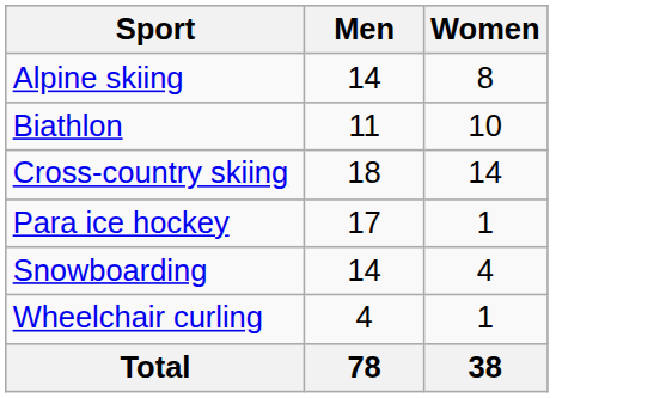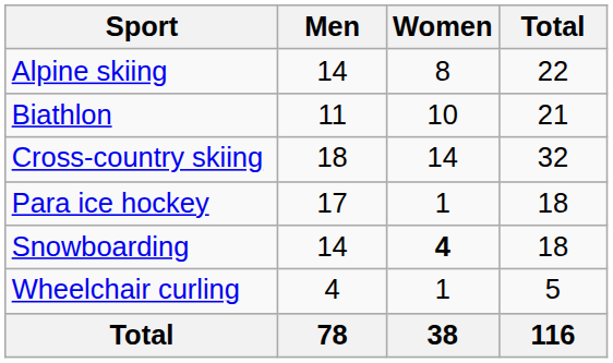 <table class="wikitable sortable" style=text-align:center>
 <tr>
 <th width=150>Sport</th>
 <th width=55>Men</th>
 <th width=55>Women</th>
+<th width=55>Total</th>
 </tr>
 <tr>
 <td align=left><a href='#'>Alpine skiing</a></td>
 <td>14</td>
 <td>8</td>
+<td>22</td>
 </tr>
 <tr>
 <td align=left><a href='#'>Biathlon</a></td>
 <td>11</td>
 <td>10</td>
+<td>21</td>
 </tr>
 <tr>
 <td align=left><a href='#'>Cross-country skiing</a></td>
 <td>18</td>
 <td>14</td>
+<td>32</td>
 </tr>
 <tr>
 <td align=left><a href='#'>Para ice hockey</a></td>
 <td>17</td>
 <td>1</td>
+<td>18</td>
 </tr>
 <tr>
 <td align=left><a href='#'>Snowboarding</a></td>
 <td>14</td>
-<td>4</td>
+<td><strong>4</strong></td>
+<td>18</td>
 </tr>
 <tr>
 <td align=left><a href='#'>Wheelchair curling</a></td>
 <td>4</td>
 <td>1</td>
+<td>5</td>
 </tr>
 <tr>
 <th>Total</th>
 <th>78</th>
 <th>38</th>
+<th>116</th>
 </tr>
 </table>
